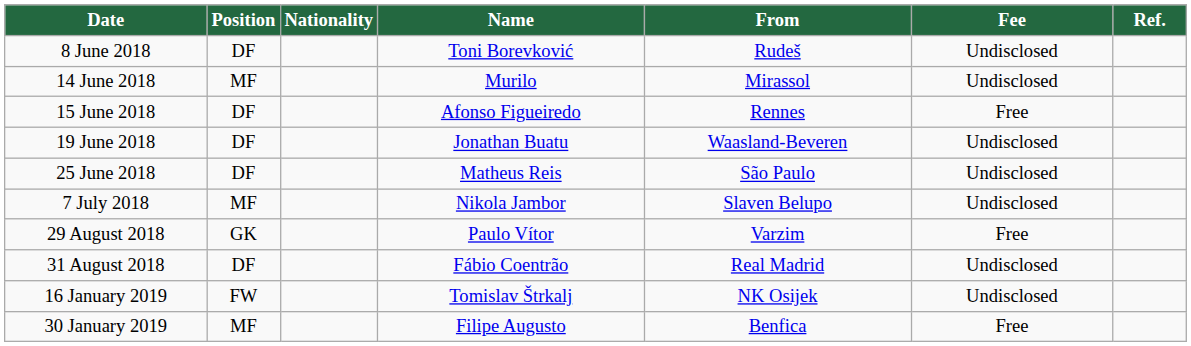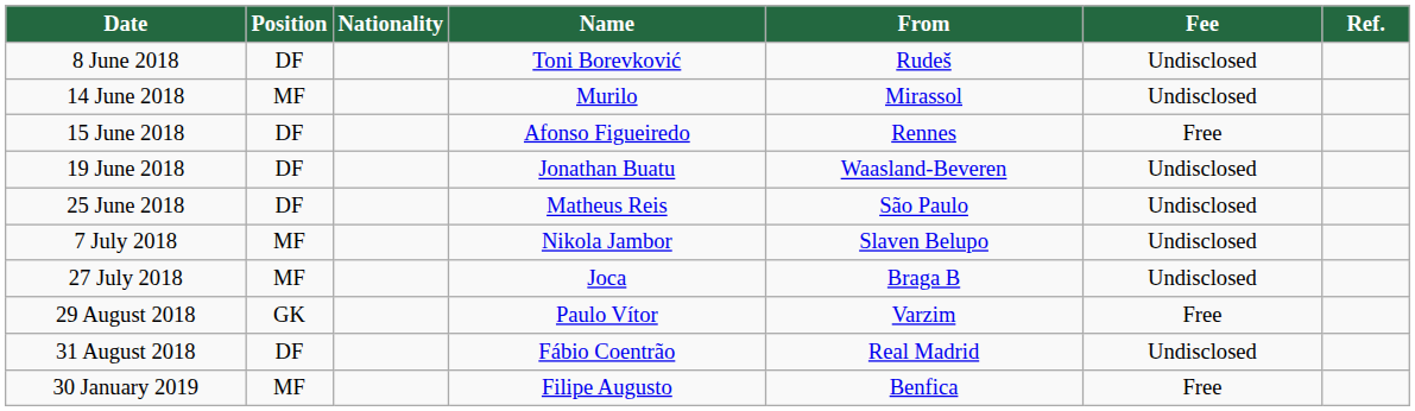 <table class="wikitable"  style="text-align:center; font-size:90%; ">
 <tr>
 <th style="background:#236840; color:white; width:150px;">Date</th>
 <th style="background:#236840; color:white; width:50px;">Position</th>
 <th style="background:#236840; color:white; width:50px;">Nationality</th>
 <th style="background:#236840; color:white; width:200px;">Name</th>
 <th style="background:#236840; color:white; width:200px;">From</th>
 <th style="background:#236840; color:white; width:150px;">Fee</th>
 <th style="background:#236840; color:white; width:50px;">Ref.</th>
 </tr>
 <tr>
 <td>8 June 2018</td>
 <td>DF</td>
 <td></td>
 <td><a href='#'>Toni Borevković</a></td>
 <td><a href='#'>Rudeš</a></td>
 <td>Undisclosed</td>
 <td></td>
 </tr>
 <tr>
 <td>14 June 2018</td>
 <td>MF</td>
 <td></td>
 <td><a href='#'>Murilo</a></td>
 <td><a href='#'>Mirassol</a></td>
 <td>Undisclosed</td>
 <td></td>
 </tr>
 <tr>
 <td>15 June 2018</td>
 <td>DF</td>
 <td></td>
 <td><a href='#'>Afonso Figueiredo</a></td>
 <td><a href='#'>Rennes</a></td>
 <td>Free</td>
 <td></td>
 </tr>
 <tr>
 <td>19 June 2018</td>
 <td>DF</td>
 <td></td>
 <td><a href='#'>Jonathan Buatu</a></td>
 <td><a href='#'>Waasland-Beveren</a></td>
 <td>Undisclosed</td>
 <td></td>
 </tr>
 <tr>
 <td>25 June 2018</td>
 <td>DF</td>
 <td></td>
 <td><a href='#'>Matheus Reis</a></td>
 <td><a href='#'>São Paulo</a></td>
 <td>Undisclosed</td>
 <td></td>
 </tr>
 <tr>
 <td>7 July 2018</td>
 <td>MF</td>
 <td></td>
 <td><a href='#'>Nikola Jambor</a></td>
 <td><a href='#'>Slaven Belupo</a></td>
 <td>Undisclosed</td>
 <td></td>
 </tr>
 <tr>
+<td>27 July 2018</td>
+<td>MF</td>
+<td></td>
+<td><a href='#'>Joca</a></td>
+<td><a href='#'>Braga B</a></td>
+<td>Undisclosed</td>
+<td></td>
+</tr>
+<tr>
 <td>29 August 2018</td>
 <td>GK</td>
 <td></td>
 <td><a href='#'>Paulo Vítor</a></td>
 <td><a href='#'>Varzim</a></td>
 <td>Free</td>
 <td></td>
 </tr>
 <tr>
 <td>31 August 2018</td>
 <td>DF</td>
 <td></td>
 <td><a href='#'>Fábio Coentrão</a></td>
 <td><a href='#'>Real Madrid</a></td>
 <td>Undisclosed</td>
 <td></td>
 </tr>
 <tr>
-<td>16 January 2019</td>
-<td>FW</td>
-<td></td>
-<td><a href='#'>Tomislav Štrkalj</a></td>
-<td><a href='#'>NK Osijek</a></td>
-<td>Undisclosed</td>
-<td></td>
-</tr>
-<tr>
 <td>30 January 2019</td>
 <td>MF</td>
 <td></td>
 <td><a href='#'>Filipe Augusto</a></td>
 <td><a href='#'>Benfica</a></td>
 <td>Free</td>
 <td></td>
 </tr>
 </table>
